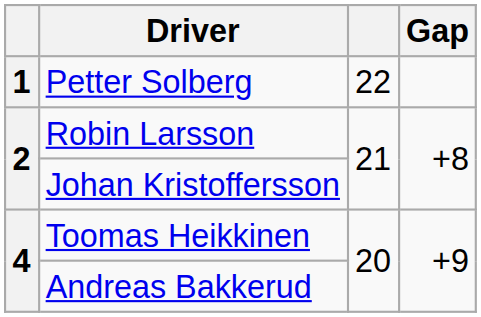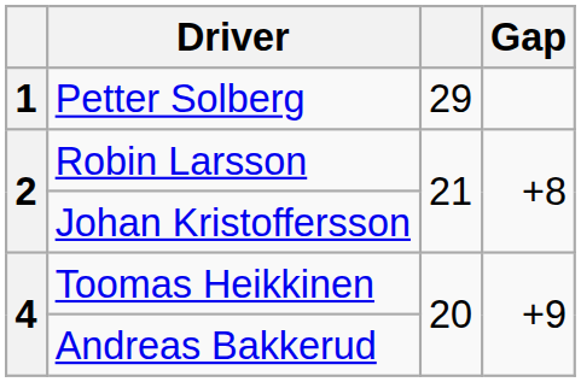 <table class="wikitable" style="font-size: 95%;">
 <tr>
 <th></th>
 <th>Driver</th>
 <th></th>
 <th>Gap</th>
 </tr>
 <tr>
 <th>1</th>
 <td> <a href='#'>Petter Solberg</a></td>
-<td align="right">22</td>
+<td align="right">29</td>
 <td align="right"></td>
 </tr>
 <tr>
 <th rowspan=2>2</th>
 <td> <a href='#'>Robin Larsson</a></td>
 <td rowspan=2 align="right">21</td>
 <td rowspan=2 align="right">+8</td>
 </tr>
 <tr>
 <td> <a href='#'>Johan Kristoffersson</a></td>
 </tr>
 <tr>
 <th rowspan=2>4</th>
 <td> <a href='#'>Toomas Heikkinen</a></td>
 <td rowspan=2 align="right">20</td>
 <td rowspan=2 align="right">+9</td>
 </tr>
 <tr>
 <td> <a href='#'>Andreas Bakkerud</a></td>
 </tr>
 </table>
